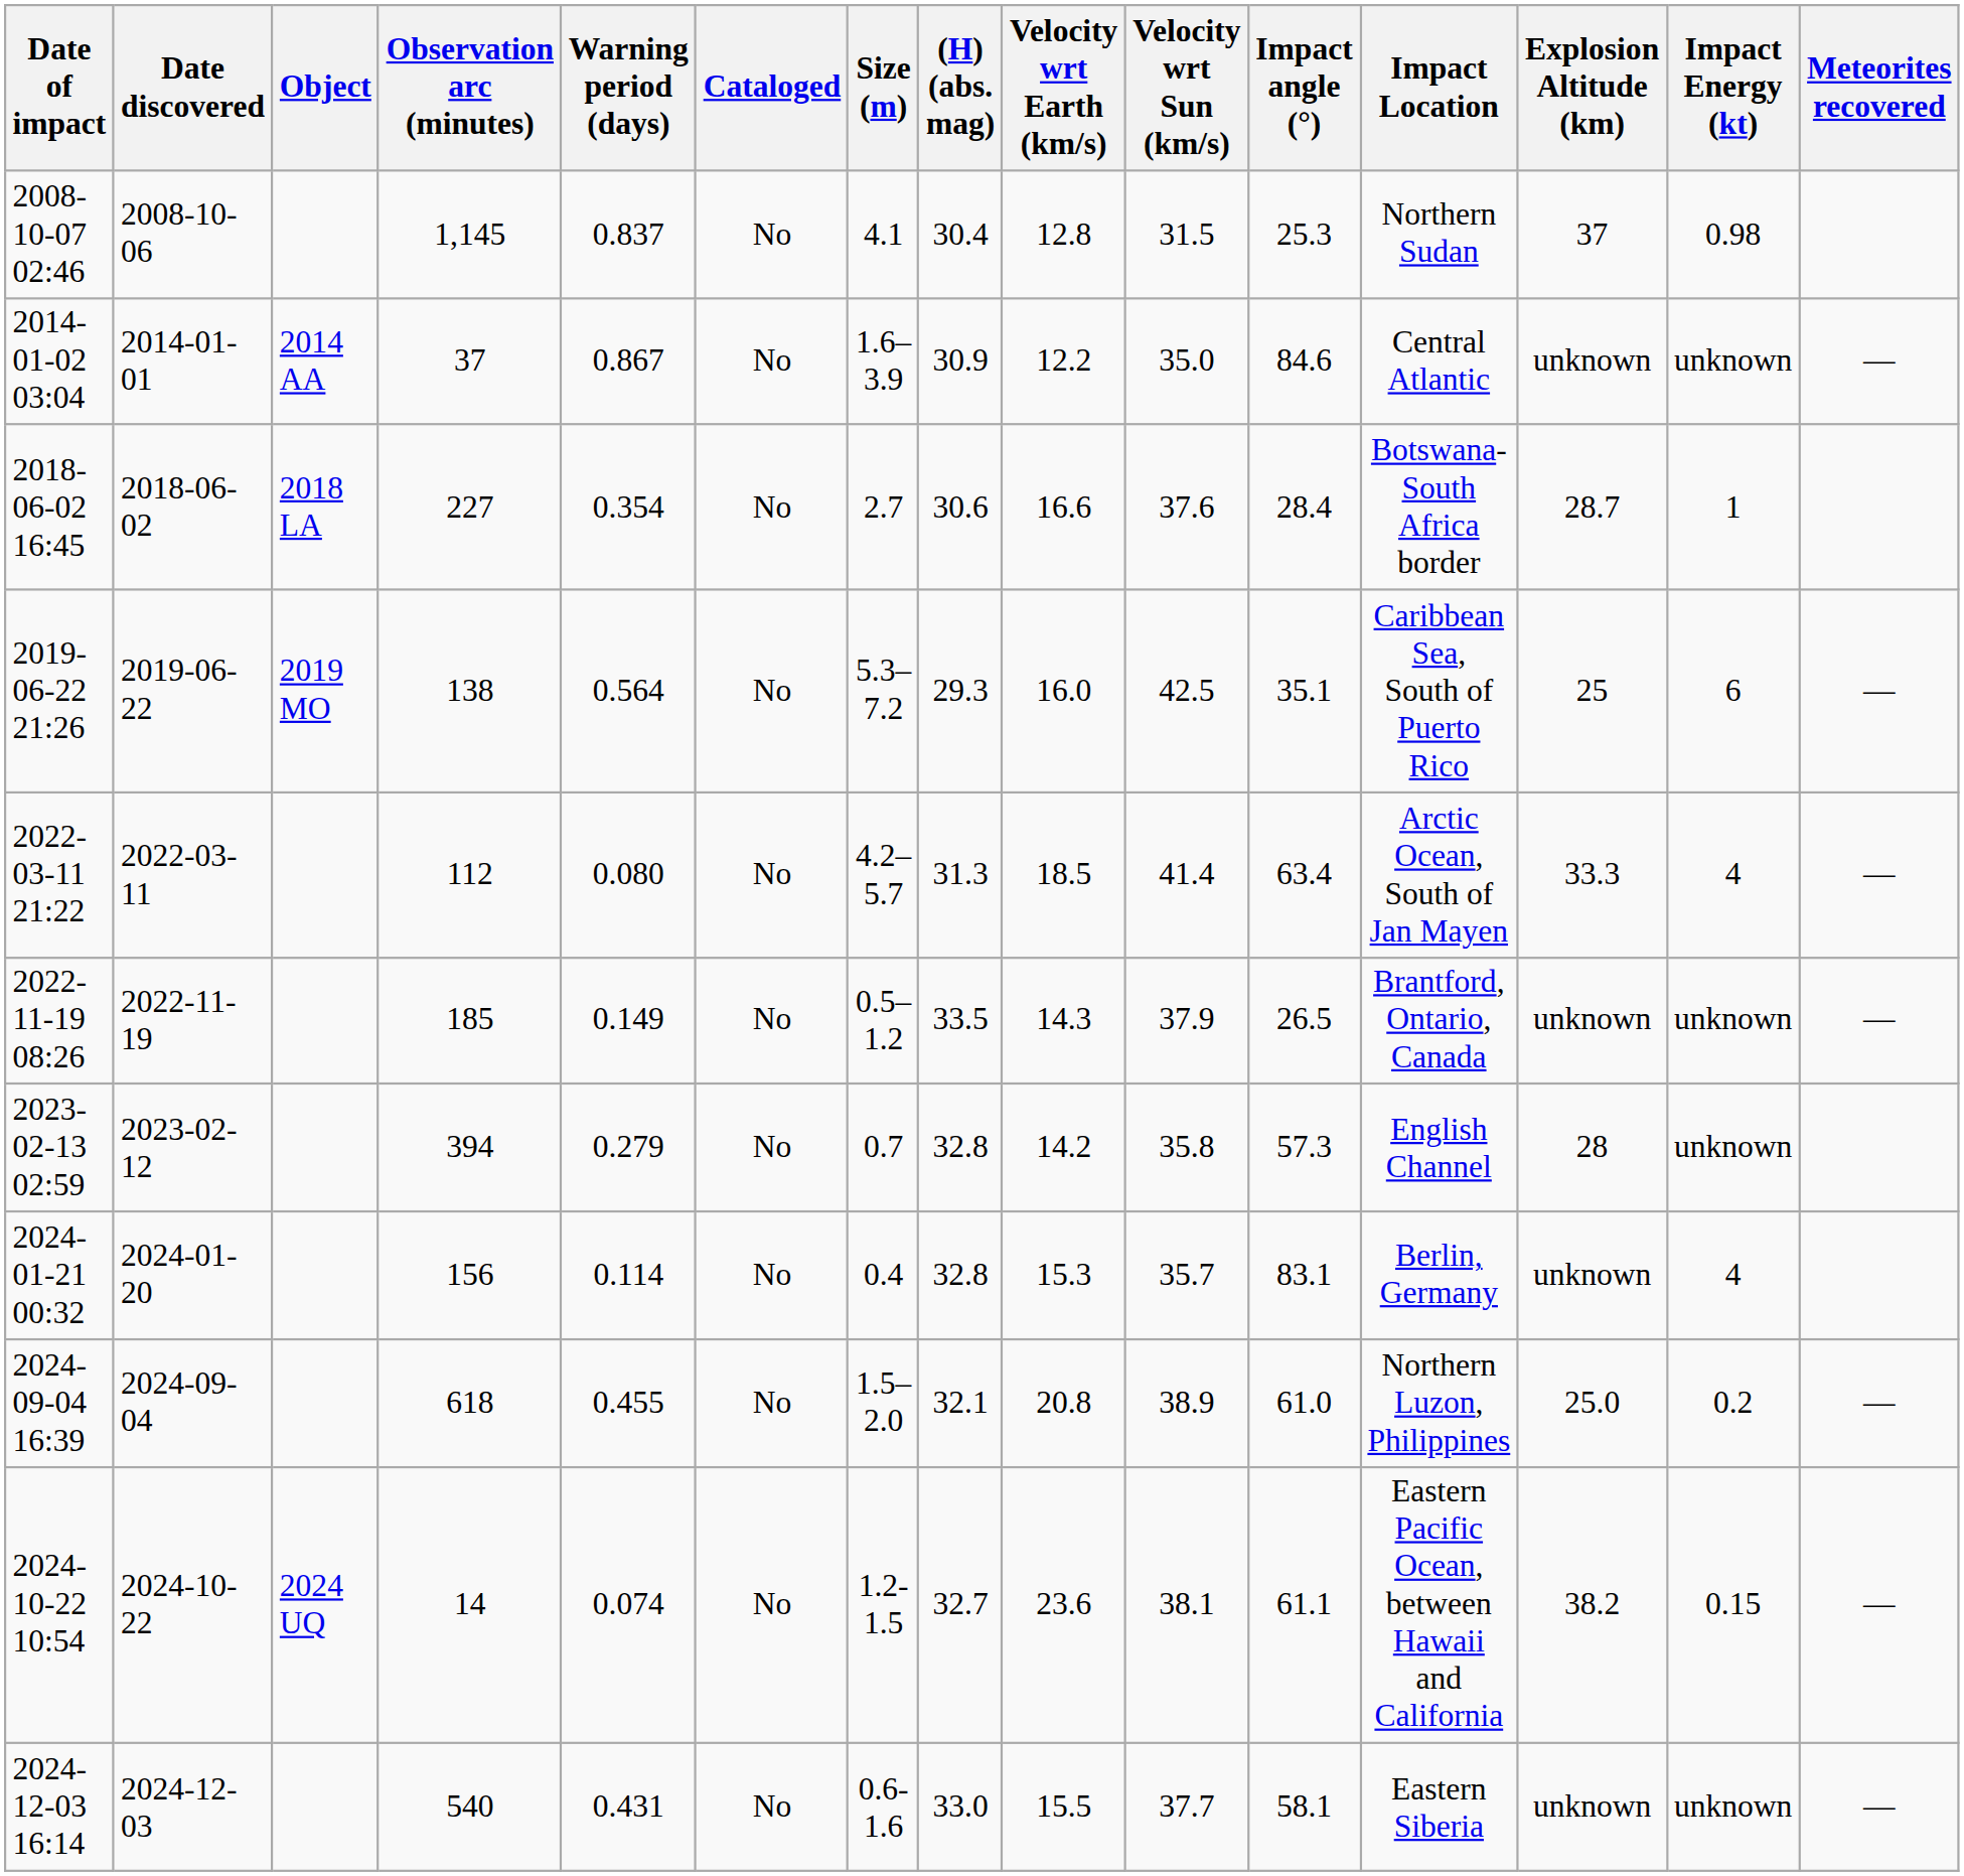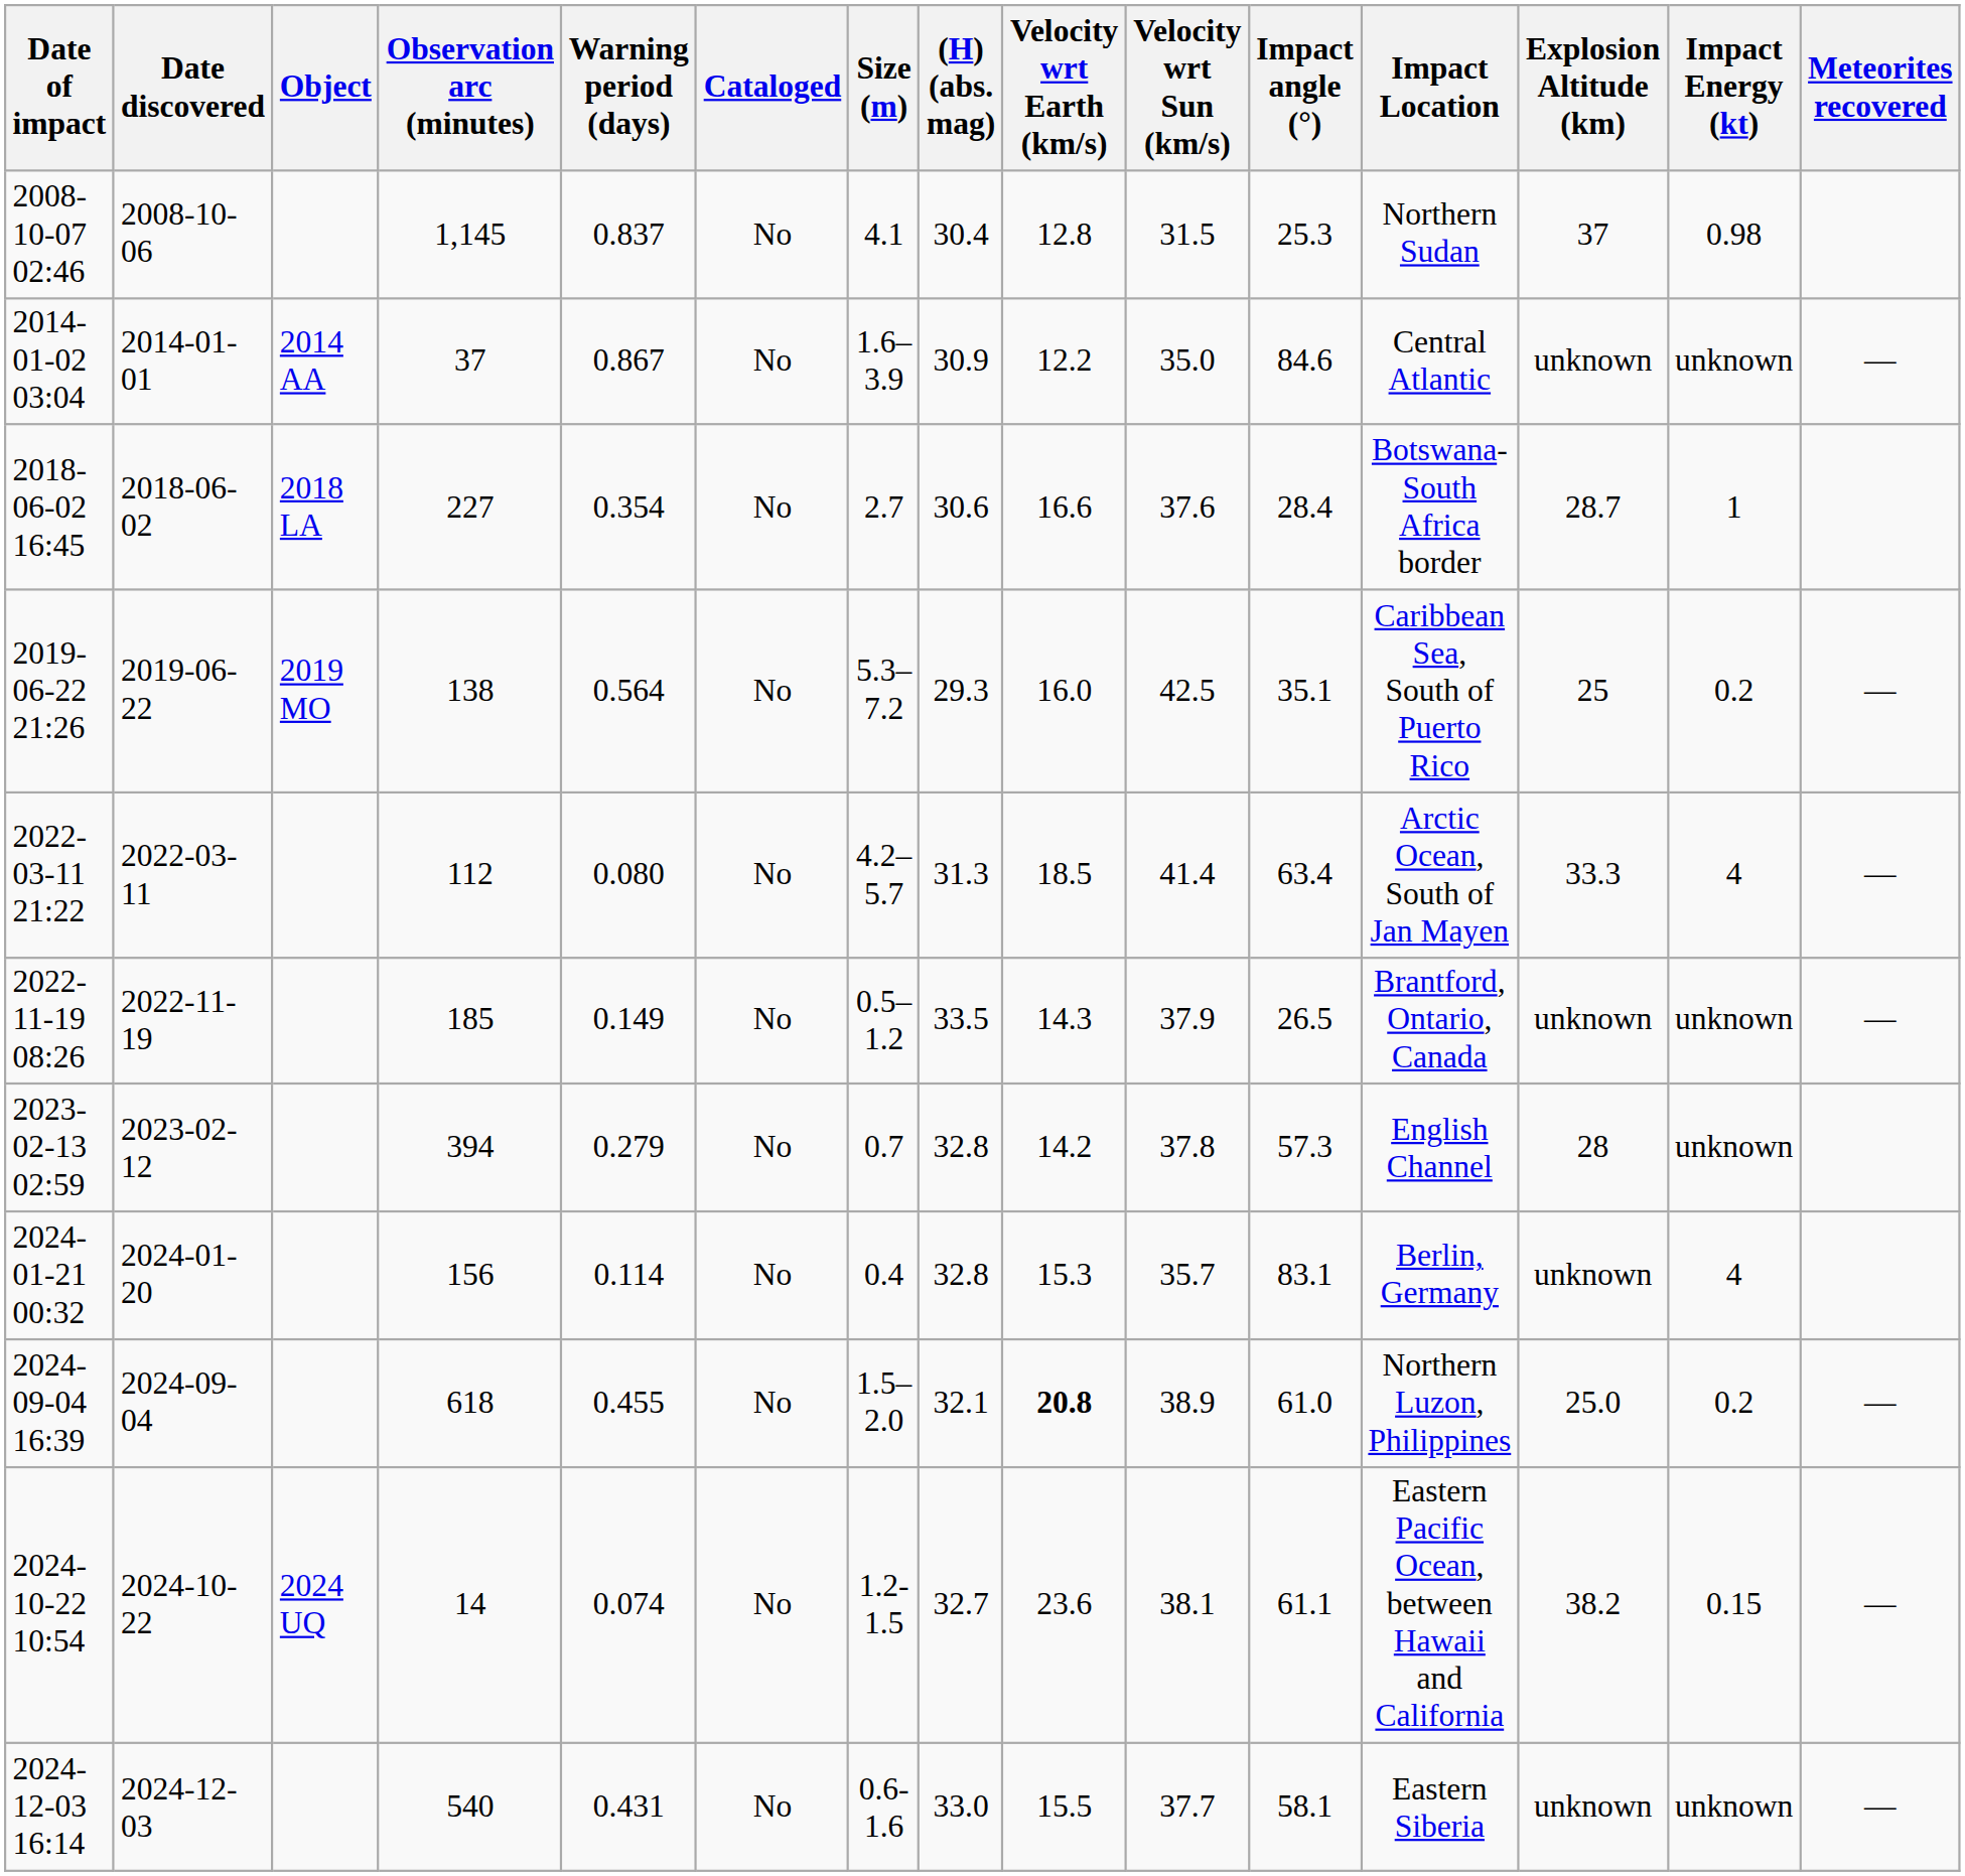 <table class="wikitable sortable" style="font-size: 0.9em;">
 <tr>
 <th width=100>Date of<br>impact</th>
 <th>Date<br>discovered</th>
 <th width=100><a href='#'>Object</a></th>
 <th data-sort-type="number"><a href='#'>Observation arc</a><br>(minutes)</th>
 <th data-sort-type="number">Warning<br>period<br>(days)</th>
 <th><a href='#'>Cataloged</a><br></th>
 <th data-sort-type="number">Size (<a href='#'>m</a>)<br></th>
 <th>(<a href='#'>H</a>)<br>(abs. mag)</th>
 <th data-sort-type="number">Velocity<br><a href='#'>wrt</a> Earth<br>(km/s)</th>
 <th data-sort-type="number">Velocity<br>wrt Sun<br>(km/s)</th>
 <th data-sort-type="number">Impact<br>angle<br>(°)</th>
 <th>Impact<br>Location</th>
 <th data-sort-type="number">Explosion<br>Altitude<br>(km)</th>
 <th data-sort-type="number">Impact<br>Energy<br>(<a href='#'>kt</a>)</th>
 <th><a href='#'>Meteorites recovered</a></th>
 </tr>
 <tr>
 <td>2008-10-07 02:46</td>
 <td>2008-10-06</td>
 <td></td>
 <td align=center>1,145</td>
 <td align=center>0.837</td>
 <td align=center>No</td>
 <td align=center>4.1</td>
 <td align=center>30.4</td>
 <td align=center>12.8</td>
 <td align=center>31.5</td>
 <td align=center>25.3</td>
 <td align=center>Northern <a href='#'>Sudan</a></td>
 <td align=center>37</td>
 <td align=center>0.98</td>
 <td align=center></td>
 </tr>
 <tr>
 <td>2014-01-02 03:04</td>
 <td>2014-01-01</td>
 <td><a href='#'>2014 AA</a></td>
 <td align=center>37</td>
 <td align=center>0.867</td>
 <td align=center>No</td>
 <td align=center>1.6–3.9</td>
 <td align=center>30.9</td>
 <td align=center>12.2</td>
 <td align=center>35.0</td>
 <td align=center>84.6</td>
 <td align=center>Central <a href='#'>Atlantic</a></td>
 <td align=center>unknown</td>
 <td align=center>unknown</td>
 <td align=center>—</td>
 </tr>
 <tr>
 <td>2018-06-02 16:45</td>
 <td>2018-06-02</td>
 <td><a href='#'>2018 LA</a></td>
 <td align=center>227</td>
 <td align=center>0.354</td>
 <td align=center>No</td>
 <td align=center>2.7</td>
 <td align=center>30.6</td>
 <td align=center>16.6</td>
 <td align=center>37.6</td>
 <td align=center>28.4</td>
 <td align=center><a href='#'>Botswana</a>-<a href='#'>South Africa</a> border</td>
 <td align=center>28.7</td>
 <td align=center>1</td>
 <td align=center></td>
 </tr>
 <tr>
 <td>2019-06-22 21:26</td>
 <td>2019-06-22</td>
 <td><a href='#'>2019 MO</a></td>
 <td align=center>138</td>
 <td align=center>0.564</td>
 <td align=center>No</td>
 <td align=center>5.3–7.2</td>
 <td align=center>29.3</td>
 <td align=center>16.0</td>
 <td align=center>42.5</td>
 <td align=center>35.1</td>
 <td align=center><a href='#'>Caribbean Sea</a>,<br>South of <a href='#'>Puerto Rico</a></td>
 <td align=center>25</td>
-<td align=center>6</td>
+<td align=center>0.2</td>
 <td align=center>—</td>
 </tr>
 <tr>
 <td>2022-03-11 21:22</td>
 <td>2022-03-11</td>
 <td></td>
 <td align=center>112</td>
 <td align=center>0.080</td>
 <td align=center>No</td>
 <td align=center>4.2–5.7</td>
 <td align=center>31.3</td>
 <td align=center>18.5</td>
 <td align=center>41.4</td>
 <td align=center>63.4</td>
 <td align=center><a href='#'>Arctic Ocean</a>,<br>South of <a href='#'>Jan Mayen</a></td>
 <td align=center>33.3</td>
 <td align=center>4</td>
 <td align=center>—</td>
 </tr>
 <tr>
 <td>2022-11-19 08:26</td>
 <td>2022-11-19</td>
 <td></td>
 <td align=center>185</td>
 <td align=center>0.149</td>
 <td align=center>No</td>
 <td align=center>0.5–1.2</td>
 <td align=center>33.5</td>
 <td align=center>14.3</td>
 <td align=center>37.9</td>
 <td align=center>26.5</td>
 <td align=center><a href='#'>Brantford</a>, <a href='#'>Ontario</a>, <a href='#'>Canada</a></td>
 <td align=center>unknown</td>
 <td align=center>unknown</td>
 <td align=center>—</td>
 </tr>
 <tr>
 <td>2023-02-13 02:59</td>
 <td>2023-02-12</td>
 <td></td>
 <td align=center>394</td>
 <td align=center>0.279</td>
 <td align=center>No</td>
 <td align=center>0.7</td>
 <td align=center>32.8</td>
 <td align=center>14.2</td>
-<td align=center>35.8</td>
+<td align=center>37.8</td>
 <td align=center>57.3</td>
 <td align=center><a href='#'>English Channel</a></td>
 <td align=center>28</td>
 <td align=center>unknown</td>
 <td align=center></td>
 </tr>
 <tr>
 <td>2024-01-21 00:32</td>
 <td>2024-01-20</td>
 <td></td>
 <td align=center>156</td>
 <td align=center>0.114</td>
 <td align=center>No</td>
 <td align=center>0.4</td>
 <td align=center>32.8</td>
 <td align=center>15.3</td>
 <td align=center>35.7</td>
 <td align=center>83.1</td>
 <td align=center><a href='#'>Berlin, Germany</a></td>
 <td align=center>unknown</td>
 <td align=center>4</td>
 <td align=center></td>
 </tr>
 <tr>
 <td>2024-09-04 16:39</td>
 <td>2024-09-04</td>
 <td></td>
 <td align=center>618</td>
 <td align=center>0.455</td>
 <td align=center>No</td>
 <td align=center>1.5–2.0</td>
 <td align=center>32.1</td>
-<td align=center>20.8</td>
+<td align=center><strong>20.8</strong></td>
 <td align=center>38.9</td>
 <td align=center>61.0</td>
 <td align=center>Northern <a href='#'>Luzon</a>, <a href='#'>Philippines</a></td>
 <td align=center>25.0</td>
 <td align=center>0.2</td>
 <td align=center>—</td>
 </tr>
 <tr>
 <td>2024-10-22 10:54</td>
 <td>2024-10-22</td>
 <td><a href='#'>2024 UQ</a></td>
 <td align="center">14</td>
 <td align=center>0.074</td>
 <td align=center>No</td>
 <td align=center>1.2-1.5</td>
 <td align=center>32.7</td>
 <td align=center>23.6</td>
 <td align=center>38.1</td>
 <td align=center>61.1</td>
 <td align=center>Eastern <a href='#'>Pacific Ocean</a>,<br>between <a href='#'>Hawaii</a> and <a href='#'>California</a></td>
 <td align=center>38.2</td>
 <td align=center>0.15</td>
 <td align=center>—</td>
 </tr>
 <tr>
 <td>2024-12-03 16:14</td>
 <td>2024-12-03</td>
 <td></td>
 <td align=center>540</td>
 <td align=center>0.431</td>
 <td align=center>No</td>
 <td align=center>0.6-1.6</td>
 <td align=center>33.0</td>
 <td align=center>15.5</td>
 <td align=center>37.7</td>
 <td align=center>58.1</td>
 <td align=center>Eastern <a href='#'>Siberia</a></td>
 <td align=center>unknown</td>
 <td align=center>unknown</td>
 <td align=center>—</td>
 </tr>
 </table>
